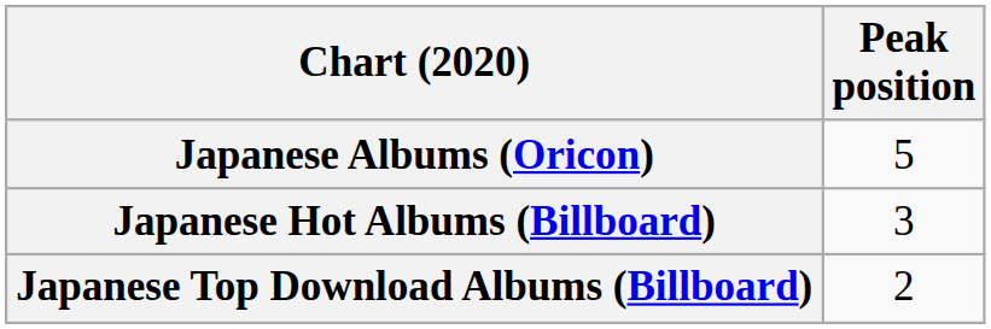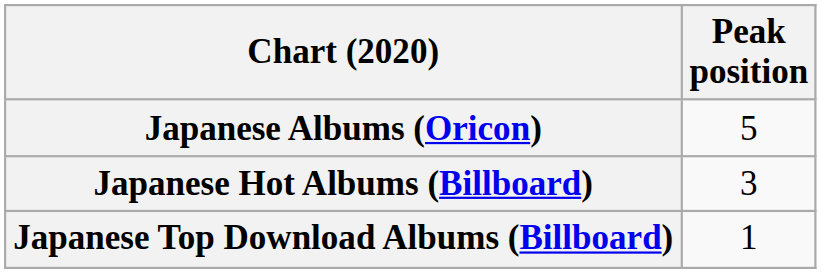 <table class="wikitable plainrowheaders" style="text-align:center">
 <tr>
 <th scope="col">Chart (2020)</th>
 <th scope="col">Peak<br> position</th>
 </tr>
 <tr>
 <th scope="row">Japanese Albums (<a href='#'>Oricon</a>)</th>
 <td>5</td>
 </tr>
 <tr>
 <th scope="row">Japanese Hot Albums (<a href='#'>Billboard</a>)</th>
 <td>3</td>
 </tr>
 <tr>
 <th scope="row">Japanese Top Download Albums (<a href='#'>Billboard</a>)</th>
-<td>2</td>
+<td>1</td>
 </tr>
 </table>
